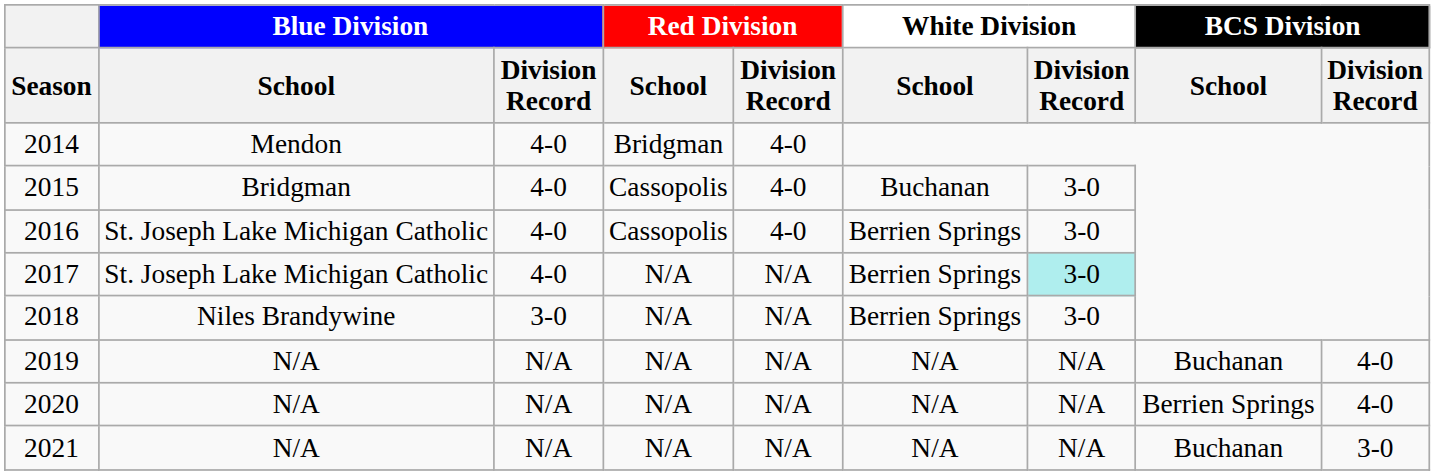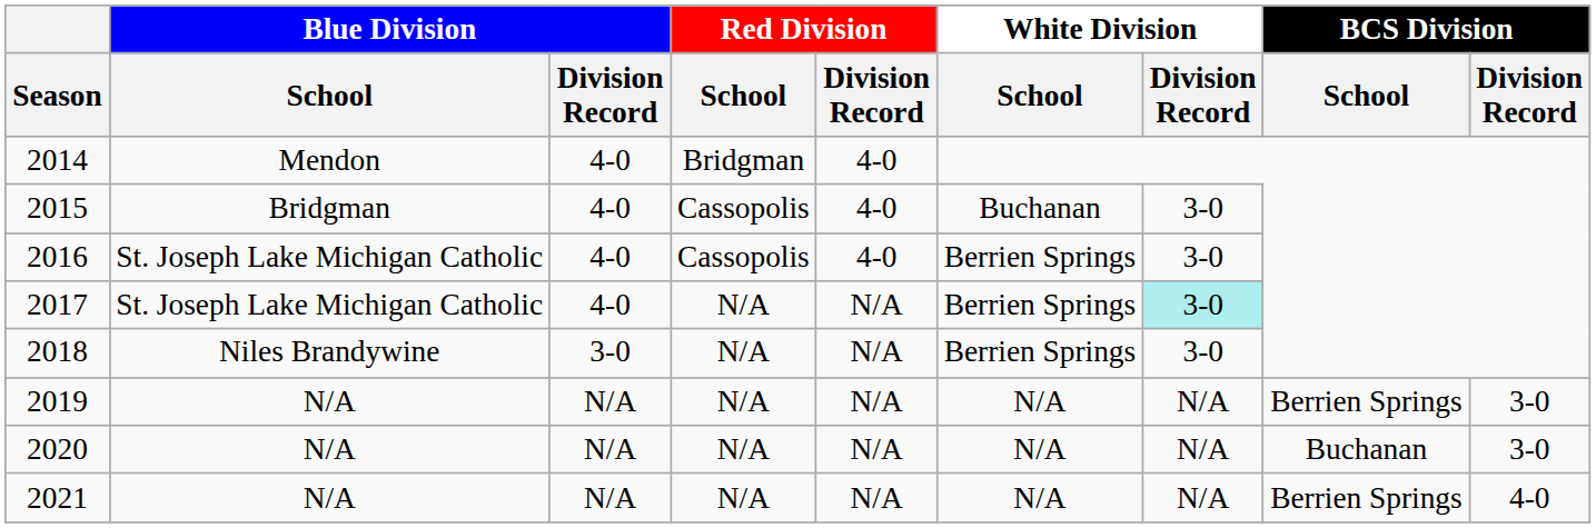 <table class="wikitable sortable" style="text-align:center">
 <tr>
 <th></th>
 <th colspan=2 style="background:#0000FF; color:white">Blue Division</th>
 <th colspan=2 style="background:#FF0000; color:white">Red Division</th>
 <th colspan=2 style="background:#FFFFFF; color:black">White Division</th>
 <th colspan=2 style="background:#000000; color:white">BCS Division</th>
 </tr>
 <tr>
 <th>Season</th>
 <th>School</th>
 <th>Division<br>Record</th>
 <th>School</th>
 <th>Division<br>Record</th>
 <th>School</th>
 <th>Division<br>Record</th>
 <th>School</th>
 <th>Division<br>Record</th>
 </tr>
 <tr>
 <td>2014</td>
 <td>Mendon</td>
 <td>4-0</td>
 <td>Bridgman</td>
 <td>4-0</td>
 </tr>
 <tr>
 <td>2015</td>
 <td>Bridgman</td>
 <td>4-0</td>
 <td>Cassopolis</td>
 <td>4-0</td>
 <td>Buchanan</td>
 <td>3-0</td>
 </tr>
 <tr>
 <td>2016</td>
 <td>St. Joseph Lake Michigan Catholic</td>
 <td>4-0</td>
 <td>Cassopolis</td>
 <td>4-0</td>
 <td>Berrien Springs</td>
 <td>3-0</td>
 </tr>
 <tr>
 <td>2017</td>
 <td>St. Joseph Lake Michigan Catholic</td>
 <td>4-0</td>
 <td>N/A</td>
 <td>N/A</td>
 <td>Berrien Springs</td>
 <td style="background: paleturquoise;">3-0</td>
 </tr>
 <tr>
 <td>2018</td>
 <td>Niles Brandywine</td>
 <td>3-0</td>
 <td>N/A</td>
 <td>N/A</td>
 <td>Berrien Springs</td>
 <td>3-0</td>
 </tr>
 <tr>
 <td>2019</td>
 <td>N/A</td>
 <td>N/A</td>
 <td>N/A</td>
 <td>N/A</td>
 <td>N/A</td>
 <td>N/A</td>
-<td>Buchanan</td>
-<td>4-0</td>
+<td>Berrien Springs</td>
+<td>3-0</td>
 </tr>
 <tr>
 <td>2020</td>
 <td>N/A</td>
 <td>N/A</td>
 <td>N/A</td>
 <td>N/A</td>
 <td>N/A</td>
 <td>N/A</td>
-<td>Berrien Springs</td>
-<td>4-0</td>
+<td>Buchanan</td>
+<td>3-0</td>
 </tr>
 <tr>
 <td>2021</td>
 <td>N/A</td>
 <td>N/A</td>
 <td>N/A</td>
 <td>N/A</td>
 <td>N/A</td>
 <td>N/A</td>
-<td>Buchanan</td>
-<td>3-0</td>
+<td>Berrien Springs</td>
+<td>4-0</td>
 </tr>
 </table>
